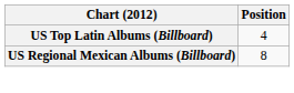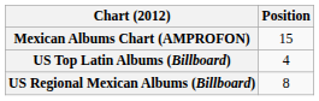 <table class="wikitable sortable plainrowheaders" style="text-align:center;">
 <tr>
 <th scope="col">Chart (2012)</th>
 <th scope="col">Position</th>
+</tr>
+<tr>
+<th scope="row">Mexican Albums Chart (AMPROFON)</th>
+<td>15</td>
 </tr>
 <tr>
 <th scope="row">US Top Latin Albums (<em>Billboard</em>)</th>
 <td>4</td>
 </tr>
 <tr>
 <th scope="row">US Regional Mexican Albums (<em>Billboard</em>)</th>
 <td>8</td>
 </tr>
 </table>
